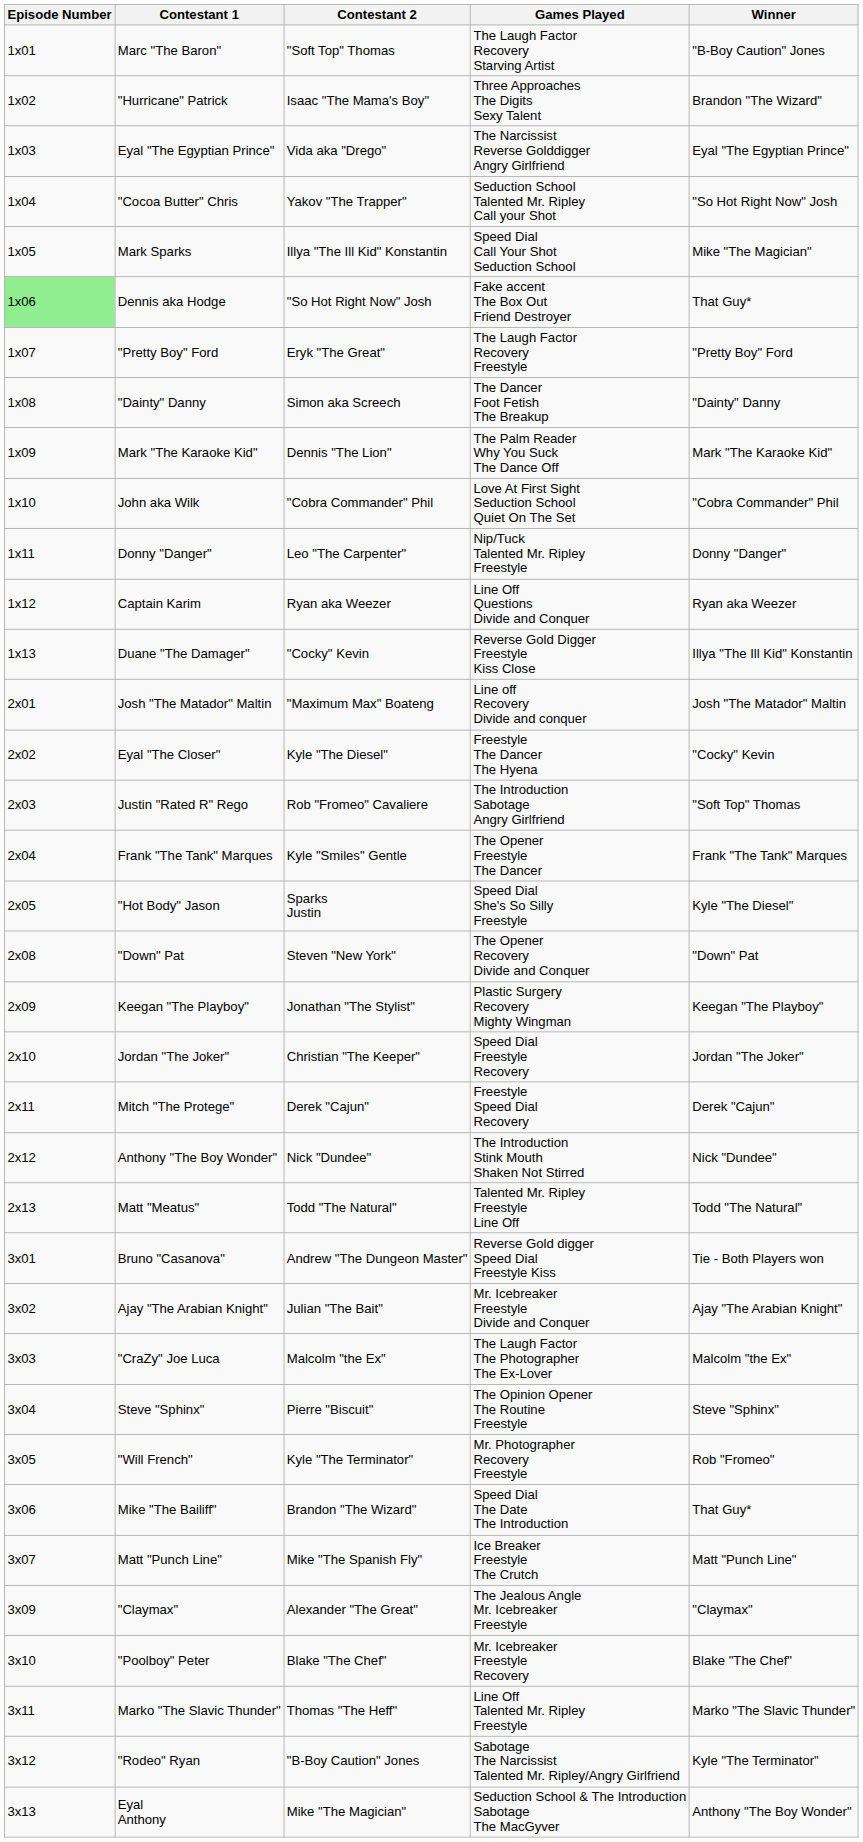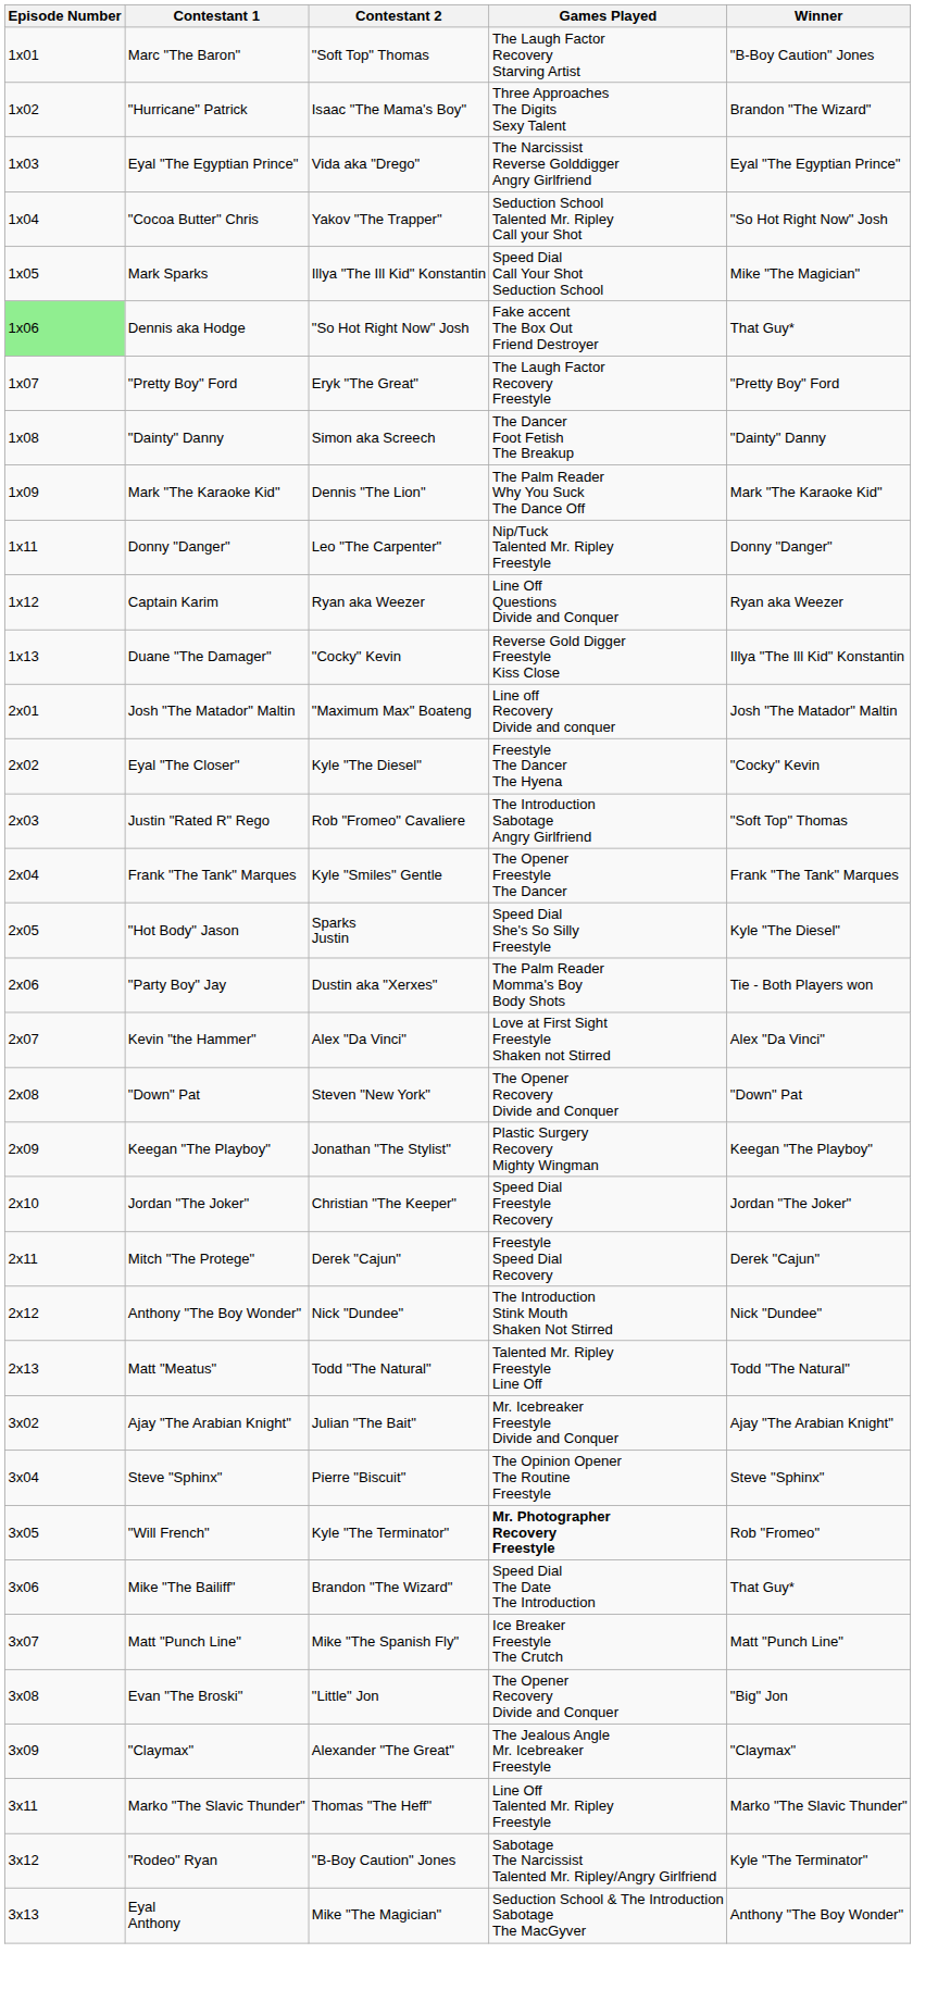 <table class="wikitable">
 <tr>
 <th>Episode Number</th>
 <th>Contestant 1</th>
 <th>Contestant 2</th>
 <th>Games Played</th>
 <th>Winner</th>
 </tr>
 <tr>
 <td>1x01</td>
 <td>Marc "The Baron"</td>
 <td>"Soft Top" Thomas</td>
 <td>The Laugh Factor<br>Recovery<br>Starving Artist</td>
 <td>"B-Boy Caution" Jones</td>
 </tr>
 <tr>
 <td>1x02</td>
 <td>"Hurricane" Patrick</td>
 <td>Isaac "The Mama's Boy"</td>
 <td>Three Approaches<br>The Digits<br>Sexy Talent</td>
 <td>Brandon "The Wizard"</td>
 </tr>
 <tr>
 <td>1x03</td>
 <td>Eyal "The Egyptian Prince"</td>
 <td>Vida aka "Drego"</td>
 <td>The Narcissist<br>Reverse Golddigger<br>Angry Girlfriend</td>
 <td>Eyal "The Egyptian Prince"</td>
 </tr>
 <tr>
 <td>1x04</td>
 <td>"Cocoa Butter" Chris</td>
 <td>Yakov "The Trapper"</td>
 <td>Seduction School <br>Talented Mr. Ripley <br>Call your Shot</td>
 <td>"So Hot Right Now" Josh</td>
 </tr>
 <tr>
 <td>1x05</td>
 <td>Mark Sparks</td>
 <td>Illya "The Ill Kid" Konstantin</td>
 <td>Speed Dial<br>Call Your Shot<br>Seduction School</td>
 <td>Mike "The Magician"</td>
 </tr>
 <tr>
 <td style="background: lightgreen;">1x06</td>
 <td>Dennis aka Hodge</td>
 <td>"So Hot Right Now" Josh</td>
 <td>Fake accent<br>The Box Out<br>Friend Destroyer</td>
 <td>That Guy*</td>
 </tr>
 <tr>
 <td>1x07</td>
 <td>"Pretty Boy" Ford</td>
 <td>Eryk "The Great"</td>
 <td>The Laugh Factor<br>Recovery<br>Freestyle</td>
 <td>"Pretty Boy" Ford</td>
 </tr>
 <tr>
 <td>1x08</td>
 <td>"Dainty" Danny</td>
 <td>Simon aka Screech</td>
 <td>The Dancer<br>Foot Fetish<br>The Breakup</td>
 <td>"Dainty" Danny</td>
 </tr>
 <tr>
 <td>1x09</td>
 <td>Mark "The Karaoke Kid"</td>
 <td>Dennis "The Lion"</td>
 <td>The Palm Reader<br>Why You Suck<br>The Dance Off</td>
 <td>Mark "The Karaoke Kid"</td>
 </tr>
 <tr>
-<td>1x10</td>
-<td>John aka Wilk</td>
-<td>"Cobra Commander" Phil</td>
-<td>Love At First Sight<br>Seduction School<br>Quiet On The Set</td>
-<td>"Cobra Commander" Phil</td>
-</tr>
-<tr>
 <td>1x11</td>
 <td>Donny "Danger"</td>
 <td>Leo "The Carpenter"</td>
 <td>Nip/Tuck<br>Talented Mr. Ripley<br>Freestyle</td>
 <td>Donny "Danger"</td>
 </tr>
 <tr>
 <td>1x12</td>
 <td>Captain Karim</td>
 <td>Ryan aka Weezer</td>
 <td>Line Off<br>Questions<br>Divide and Conquer</td>
 <td>Ryan aka Weezer</td>
 </tr>
 <tr>
 <td>1x13</td>
 <td>Duane "The Damager"</td>
 <td>"Cocky" Kevin</td>
 <td>Reverse Gold Digger <br> Freestyle <br> Kiss Close</td>
 <td>Illya "The Ill Kid" Konstantin</td>
 </tr>
 <tr>
 <td>2x01</td>
 <td>Josh "The Matador" Maltin</td>
 <td>"Maximum Max" Boateng</td>
 <td>Line off <br>Recovery <br>Divide and conquer</td>
 <td>Josh "The Matador" Maltin</td>
 </tr>
 <tr>
 <td>2x02</td>
 <td>Eyal "The Closer"</td>
 <td>Kyle "The Diesel"</td>
 <td>Freestyle<br>The Dancer<br>The Hyena</td>
 <td>"Cocky" Kevin</td>
 </tr>
 <tr>
 <td>2x03</td>
 <td>Justin "Rated R" Rego</td>
 <td>Rob "Fromeo" Cavaliere</td>
 <td>The Introduction <br> Sabotage <br> Angry Girlfriend</td>
 <td>"Soft Top" Thomas</td>
 </tr>
 <tr>
 <td>2x04</td>
 <td>Frank "The Tank" Marques</td>
 <td>Kyle "Smiles" Gentle</td>
 <td>The Opener <br> Freestyle <br> The Dancer</td>
 <td>Frank "The Tank" Marques</td>
 </tr>
 <tr>
 <td>2x05</td>
 <td>"Hot Body" Jason</td>
 <td>Sparks <br> Justin</td>
 <td>Speed Dial<br>She's So Silly<br>Freestyle</td>
 <td>Kyle "The Diesel"</td>
 </tr>
 <tr>
+<td>2x06</td>
+<td>"Party Boy" Jay</td>
+<td>Dustin aka "Xerxes"</td>
+<td>The Palm Reader <br> Momma's Boy <br> Body Shots</td>
+<td>Tie - Both Players won</td>
+</tr>
+<tr>
+<td>2x07</td>
+<td>Kevin "the Hammer"</td>
+<td>Alex "Da Vinci"</td>
+<td>Love at First Sight <br> Freestyle <br> Shaken not Stirred</td>
+<td>Alex "Da Vinci"</td>
+</tr>
+<tr>
 <td>2x08</td>
 <td>"Down" Pat</td>
 <td>Steven "New York"</td>
 <td>The Opener <br> Recovery <br> Divide and Conquer</td>
 <td>"Down" Pat</td>
 </tr>
 <tr>
 <td>2x09</td>
 <td>Keegan "The Playboy"</td>
 <td>Jonathan "The Stylist"</td>
 <td>Plastic Surgery <br> Recovery <br> Mighty Wingman</td>
 <td>Keegan "The Playboy"</td>
 </tr>
 <tr>
 <td>2x10</td>
 <td>Jordan "The Joker"</td>
 <td>Christian "The Keeper"</td>
 <td>Speed Dial <br> Freestyle <br> Recovery</td>
 <td>Jordan "The Joker"</td>
 </tr>
 <tr>
 <td>2x11</td>
 <td>Mitch "The Protege"</td>
 <td>Derek "Cajun"</td>
 <td>Freestyle <br> Speed Dial <br> Recovery</td>
 <td>Derek "Cajun"</td>
 </tr>
 <tr>
 <td>2x12</td>
 <td>Anthony "The Boy Wonder"</td>
 <td>Nick "Dundee"</td>
 <td>The Introduction <br> Stink Mouth <br> Shaken Not Stirred</td>
 <td>Nick "Dundee"</td>
 </tr>
 <tr>
 <td>2x13</td>
 <td>Matt "Meatus"</td>
 <td>Todd "The Natural"</td>
 <td>Talented Mr. Ripley <br>Freestyle <br>Line Off</td>
 <td>Todd "The Natural"</td>
 </tr>
 <tr>
-<td>3x01</td>
-<td>Bruno "Casanova"</td>
-<td>Andrew "The Dungeon Master"</td>
-<td>Reverse Gold digger <br>Speed Dial <br>Freestyle Kiss</td>
-<td>Tie - Both Players won</td>
-</tr>
-<tr>
 <td>3x02</td>
 <td>Ajay "The Arabian Knight"</td>
 <td>Julian "The Bait"</td>
 <td>Mr. Icebreaker <br>Freestyle <br>Divide and Conquer</td>
 <td>Ajay "The Arabian Knight"</td>
-</tr>
-<tr>
-<td>3x03</td>
-<td>"CraZy" Joe Luca</td>
-<td>Malcolm "the Ex"</td>
-<td>The Laugh Factor <br>The Photographer <br>The Ex-Lover</td>
-<td>Malcolm "the Ex"</td>
 </tr>
 <tr>
 <td>3x04</td>
 <td>Steve "Sphinx"</td>
 <td>Pierre "Biscuit"</td>
 <td>The Opinion Opener <br>The Routine <br>Freestyle</td>
 <td>Steve "Sphinx"</td>
 </tr>
 <tr>
 <td>3x05</td>
 <td>"Will French"</td>
 <td>Kyle "The Terminator"</td>
-<td>Mr. Photographer <br>Recovery <br>Freestyle</td>
+<td><strong>Mr. Photographer <br>Recovery <br>Freestyle</strong></td>
 <td>Rob "Fromeo"</td>
 </tr>
 <tr>
 <td>3x06</td>
 <td>Mike "The Bailiff"</td>
 <td>Brandon "The Wizard"</td>
 <td>Speed Dial <br>The Date <br>The Introduction</td>
 <td>That Guy*</td>
 </tr>
 <tr>
 <td>3x07</td>
 <td>Matt "Punch Line"</td>
 <td>Mike "The Spanish Fly"</td>
 <td>Ice Breaker <br>Freestyle <br>The Crutch</td>
 <td>Matt "Punch Line"</td>
 </tr>
 <tr>
+<td>3x08</td>
+<td>Evan "The Broski"</td>
+<td>"Little" Jon</td>
+<td>The Opener <br>Recovery <br>Divide and Conquer</td>
+<td>"Big" Jon</td>
+</tr>
+<tr>
 <td>3x09</td>
 <td>"Claymax"</td>
 <td>Alexander "The Great"</td>
 <td>The Jealous Angle <br>Mr. Icebreaker <br>Freestyle</td>
 <td>"Claymax"</td>
-</tr>
-<tr>
-<td>3x10</td>
-<td>"Poolboy" Peter</td>
-<td>Blake "The Chef"</td>
-<td>Mr. Icebreaker <br>Freestyle <br>Recovery</td>
-<td>Blake "The Chef"</td>
 </tr>
 <tr>
 <td>3x11</td>
 <td>Marko "The Slavic Thunder"</td>
 <td>Thomas "The Heff"</td>
 <td>Line Off <br>Talented Mr. Ripley <br>Freestyle</td>
 <td>Marko "The Slavic Thunder"</td>
 </tr>
 <tr>
 <td>3x12</td>
 <td>"Rodeo" Ryan</td>
 <td>"B-Boy Caution" Jones</td>
 <td>Sabotage <br> The Narcissist <br> Talented Mr. Ripley/Angry Girlfriend</td>
 <td>Kyle "The Terminator"</td>
 </tr>
 <tr>
 <td>3x13</td>
 <td>Eyal <br> Anthony</td>
 <td>Mike "The Magician"</td>
 <td>Seduction School & The Introduction <br>Sabotage <br>The MacGyver</td>
 <td>Anthony "The Boy Wonder"</td>
 </tr>
 </table>
